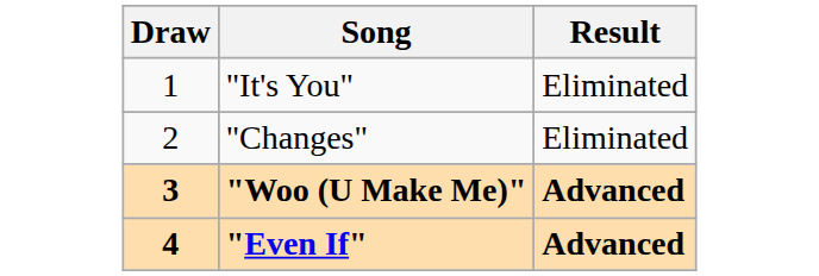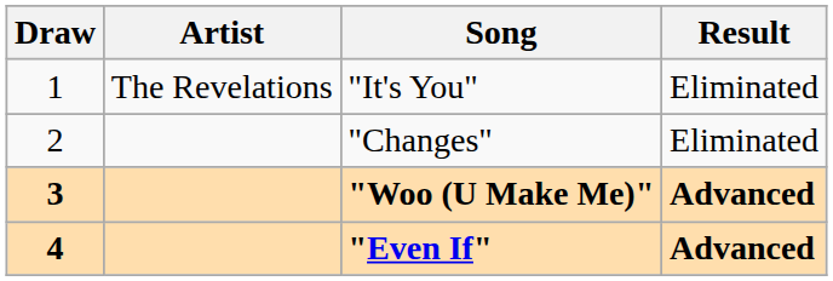 <table class="sortable wikitable" style="margin: 1em auto 1em auto; text-align:center">
 <tr>
 <th>Draw</th>
+<th>Artist</th>
 <th>Song</th>
 <th>Result</th>
 </tr>
 <tr>
 <td>1</td>
+<td align="left">The Revelations</td>
 <td align="left">"It's You"</td>
 <td>Eliminated</td>
 </tr>
 <tr>
 <td>2</td>
+<td align="left"></td>
 <td align="left">"Changes"</td>
 <td>Eliminated</td>
 </tr>
 <tr style="font-weight:bold; background:navajowhite">
 <td>3</td>
+<td align="left"></td>
 <td align="left">"Woo (U Make Me)"</td>
 <td align="left">Advanced</td>
 </tr>
 <tr style="font-weight:bold; background:navajowhite">
 <td>4</td>
+<td align="left"></td>
 <td align="left">"<a href='#'>Even If</a>"</td>
 <td align="left">Advanced</td>
 </tr>
 </table>
